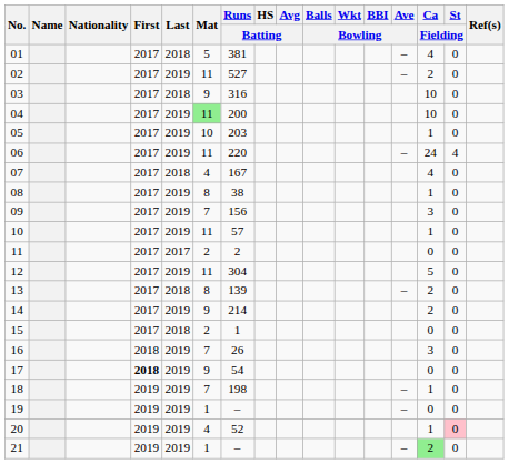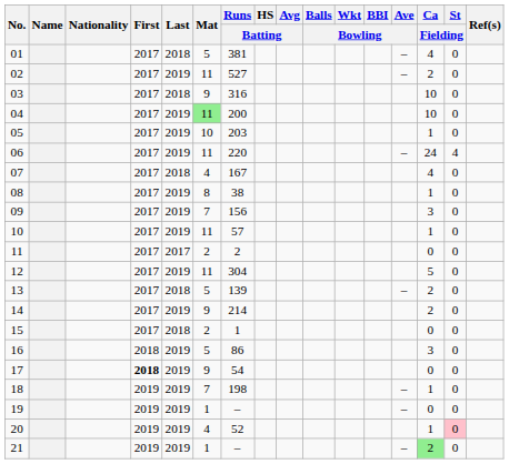 <table class="wikitable sortable plainrowheaders">
 <tr align="center">
 <th scope="col" rowspan="2">No.</th>
 <th scope="col" rowspan="2">Name</th>
 <th scope="col" rowspan="2">Nationality</th>
 <th scope="col" rowspan="2">First</th>
 <th scope="col" rowspan="2">Last</th>
 <th scope="col" rowspan="2">Mat</th>
 <th scope="col"><a href='#'>Runs</a></th>
 <th scope="col">HS</th>
 <th scope="col"><a href='#'>Avg</a></th>
 <th scope="col"><a href='#'>Balls</a></th>
 <th scope="col"><a href='#'>Wkt</a></th>
 <th scope="col"><a href='#'>BBI</a></th>
 <th scope="col"><a href='#'>Ave</a></th>
 <th scope="col"><a href='#'>Ca</a></th>
 <th scope="col"><a href='#'>St</a></th>
 <th scope="col" rowspan=2 class="unsortable">Ref(s)</th>
 </tr>
 <tr class="unsortable">
 <th scope="col" colspan=3><a href='#'>Batting</a></th>
 <th scope="col" colspan=4><a href='#'>Bowling</a></th>
 <th scope="col" colspan=2><a href='#'>Fielding</a></th>
 </tr>
 <tr align="center">
 <td><span>0</span>1</td>
 <th scope="row"></th>
 <td></td>
 <td>2017</td>
 <td>2018</td>
 <td>5</td>
 <td>381</td>
 <td></td>
 <td></td>
 <td></td>
 <td></td>
 <td></td>
 <td>–</td>
 <td>4</td>
 <td>0</td>
 <td></td>
 </tr>
 <tr align="center">
 <td><span>0</span>2</td>
 <th scope="row"></th>
 <td></td>
 <td>2017</td>
 <td>2019</td>
 <td>11</td>
 <td>527</td>
 <td></td>
 <td></td>
 <td></td>
 <td></td>
 <td></td>
 <td>–</td>
 <td>2</td>
 <td>0</td>
 <td></td>
 </tr>
 <tr align="center">
 <td><span>0</span>3</td>
 <th scope="row"></th>
 <td></td>
 <td>2017</td>
 <td>2018</td>
 <td>9</td>
 <td>316</td>
 <td></td>
 <td></td>
 <td></td>
 <td></td>
 <td></td>
 <td></td>
 <td>10</td>
 <td>0</td>
 <td></td>
 </tr>
 <tr align="center">
 <td><span>0</span>4</td>
 <th scope="row"></th>
 <td></td>
 <td>2017</td>
 <td>2019</td>
 <td style="background: lightgreen;">11</td>
 <td>200</td>
 <td></td>
 <td></td>
 <td></td>
 <td></td>
 <td></td>
 <td></td>
 <td>10</td>
 <td>0</td>
 <td></td>
 </tr>
 <tr align="center">
 <td><span>0</span>5</td>
 <th scope="row"></th>
 <td></td>
 <td>2017</td>
 <td>2019</td>
 <td>10</td>
 <td>203</td>
 <td></td>
 <td></td>
 <td></td>
 <td></td>
 <td></td>
 <td></td>
 <td>1</td>
 <td>0</td>
 <td></td>
 </tr>
 <tr align="center">
 <td><span>0</span>6</td>
 <th scope="row"> </th>
 <td></td>
 <td>2017</td>
 <td>2019</td>
 <td>11</td>
 <td>220</td>
 <td></td>
 <td></td>
 <td></td>
 <td></td>
 <td></td>
 <td>–</td>
 <td>24</td>
 <td>4</td>
 <td></td>
 </tr>
 <tr align="center">
 <td><span>0</span>7</td>
 <th scope="row"></th>
 <td></td>
 <td>2017</td>
 <td>2018</td>
 <td>4</td>
 <td>167</td>
 <td></td>
 <td></td>
 <td></td>
 <td></td>
 <td></td>
 <td></td>
 <td>4</td>
 <td>0</td>
 <td></td>
 </tr>
 <tr align="center">
 <td><span>0</span>8</td>
 <th scope="row"></th>
 <td></td>
 <td>2017</td>
 <td>2019</td>
 <td>8</td>
 <td>38</td>
 <td></td>
 <td></td>
 <td></td>
 <td></td>
 <td></td>
 <td></td>
 <td>1</td>
 <td>0</td>
 <td></td>
 </tr>
 <tr align="center">
 <td><span>0</span>9</td>
 <th scope="row"></th>
 <td></td>
 <td>2017</td>
 <td>2019</td>
 <td>7</td>
 <td>156</td>
 <td></td>
 <td></td>
 <td></td>
 <td></td>
 <td></td>
 <td></td>
 <td>3</td>
 <td>0</td>
 <td></td>
 </tr>
 <tr align="center">
 <td>10</td>
 <th scope="row"></th>
 <td></td>
 <td>2017</td>
 <td>2019</td>
 <td>11</td>
 <td>57</td>
 <td></td>
 <td></td>
 <td></td>
 <td></td>
 <td></td>
 <td></td>
 <td>1</td>
 <td>0</td>
 <td></td>
 </tr>
 <tr align="center">
 <td>11</td>
 <th scope="row"></th>
 <td></td>
 <td>2017</td>
 <td>2017</td>
 <td>2</td>
 <td>2</td>
 <td></td>
 <td></td>
 <td></td>
 <td></td>
 <td></td>
 <td></td>
 <td>0</td>
 <td>0</td>
 <td></td>
 </tr>
 <tr align="center">
 <td>12</td>
 <th scope="row"></th>
 <td></td>
 <td>2017</td>
 <td>2019</td>
 <td>11</td>
 <td>304</td>
 <td></td>
 <td></td>
 <td></td>
 <td></td>
 <td></td>
 <td></td>
 <td>5</td>
 <td>0</td>
 <td></td>
 </tr>
 <tr align="center">
 <td>13</td>
 <th scope="row"></th>
 <td></td>
 <td>2017</td>
 <td>2018</td>
-<td>8</td>
+<td>5</td>
 <td>139</td>
 <td></td>
 <td></td>
 <td></td>
 <td></td>
 <td></td>
 <td>–</td>
 <td>2</td>
 <td>0</td>
 <td></td>
 </tr>
 <tr align="center">
 <td>14</td>
 <th scope="row"></th>
 <td></td>
 <td>2017</td>
 <td>2019</td>
 <td>9</td>
 <td>214</td>
 <td></td>
 <td></td>
 <td></td>
 <td></td>
 <td></td>
 <td></td>
 <td>2</td>
 <td>0</td>
 <td></td>
 </tr>
 <tr align="center">
 <td>15</td>
 <th scope="row"></th>
 <td></td>
 <td>2017</td>
 <td>2018</td>
 <td>2</td>
 <td>1</td>
 <td></td>
 <td></td>
 <td></td>
 <td></td>
 <td></td>
 <td></td>
 <td>0</td>
 <td>0</td>
 <td></td>
 </tr>
 <tr align="center">
 <td>16</td>
 <th scope="row"></th>
 <td></td>
 <td>2018</td>
 <td>2019</td>
-<td>7</td>
-<td>26</td>
+<td>5</td>
+<td>86</td>
 <td></td>
 <td></td>
 <td></td>
 <td></td>
 <td></td>
 <td></td>
 <td>3</td>
 <td>0</td>
 <td></td>
 </tr>
 <tr align="center">
 <td>17</td>
 <th scope="row"></th>
 <td></td>
 <td><strong>2018</strong></td>
 <td>2019</td>
 <td>9</td>
 <td>54</td>
 <td></td>
 <td></td>
 <td></td>
 <td></td>
 <td></td>
 <td></td>
 <td>0</td>
 <td>0</td>
 <td></td>
 </tr>
 <tr align="center">
 <td>18</td>
 <th scope="row"></th>
 <td></td>
 <td>2019</td>
 <td>2019</td>
 <td>7</td>
 <td>198</td>
 <td></td>
 <td></td>
 <td></td>
 <td></td>
 <td></td>
 <td>–</td>
 <td>1</td>
 <td>0</td>
 <td></td>
 </tr>
 <tr align="center">
 <td>19</td>
 <th scope="row"></th>
 <td></td>
 <td>2019</td>
 <td>2019</td>
 <td>1</td>
 <td>–</td>
 <td></td>
 <td></td>
 <td></td>
 <td></td>
 <td></td>
 <td>–</td>
 <td>0</td>
 <td>0</td>
 <td></td>
 </tr>
 <tr align="center">
 <td>20</td>
 <th scope="row"></th>
 <td></td>
 <td>2019</td>
 <td>2019</td>
 <td>4</td>
 <td>52</td>
 <td></td>
 <td></td>
 <td></td>
 <td></td>
 <td></td>
 <td></td>
 <td>1</td>
 <td style="background: pink;">0</td>
 <td></td>
 </tr>
 <tr align="center">
 <td>21</td>
 <th scope="row"> </th>
 <td></td>
 <td>2019</td>
 <td>2019</td>
 <td>1</td>
 <td>–</td>
 <td></td>
 <td></td>
 <td></td>
 <td></td>
 <td></td>
 <td>–</td>
 <td style="background: lightgreen;">2</td>
 <td>0</td>
 <td></td>
 </tr>
 </table>
